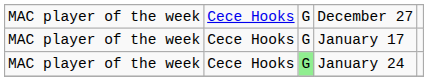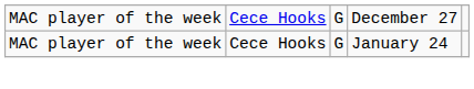 <table class="wikitable sortable" border="1">
 <tr>
 </tr>
 <tr>
 <td>MAC player of the week</td>
 <td><a href='#'>Cece Hooks</a></td>
 <td>G</td>
 <td>December 27</td>
 <td></td>
 </tr>
 <tr>
 <td>MAC player of the week</td>
 <td>Cece Hooks</td>
 <td>G</td>
-<td>January 17</td>
-<td></td>
-</tr>
-<tr>
-<td>MAC player of the week</td>
-<td>Cece Hooks</td>
-<td style="background: lightgreen;">G</td>
 <td>January 24</td>
 <td></td>
 </tr>
 <tr>
 </tr>
 </table>
